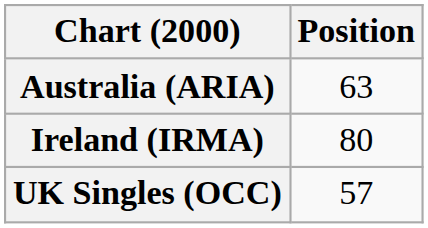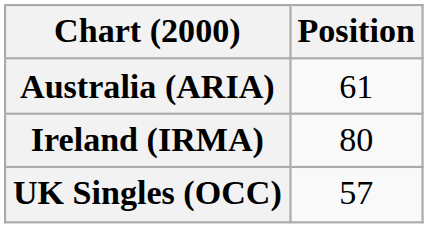 <table class="wikitable sortable plainrowheaders" style="text-align:center">
 <tr>
 <th scope="col">Chart (2000)</th>
 <th scope="col">Position</th>
 </tr>
 <tr>
 <th scope="row">Australia (ARIA)</th>
-<td>63</td>
+<td>61</td>
 </tr>
 <tr>
 <th scope="row">Ireland (IRMA)</th>
 <td>80</td>
 </tr>
 <tr>
 <th scope="row">UK Singles (OCC)</th>
 <td>57</td>
 </tr>
 </table>
